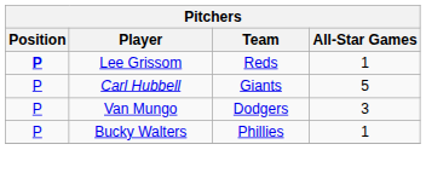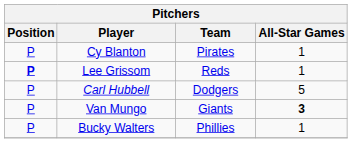 <table class="wikitable" style="font-size: 100%; text-align:right;">
 <tr>
 <th colspan="4">Pitchers</th>
 </tr>
 <tr>
 <th>Position</th>
 <th width="150">Player</th>
 <th width="100">Team</th>
 <th>All-Star Games</th>
 </tr>
 <tr>
+<td align="center"><a href='#'>P</a></td>
+<td align="center"><a href='#'>Cy Blanton</a></td>
+<td align="center"><a href='#'>Pirates</a></td>
+<td align="center">1</td>
+</tr>
+<tr>
 <td align="center"><strong><a href='#'>P</a></strong></td>
 <td align="center"><a href='#'>Lee Grissom</a></td>
 <td align="center"><a href='#'>Reds</a></td>
 <td align="center">1</td>
 </tr>
 <tr>
 <td align="center"><a href='#'>P</a></td>
 <td align="center"><em><a href='#'>Carl Hubbell</a></em></td>
-<td align="center"><a href='#'>Giants</a></td>
+<td align="center"><a href='#'>Dodgers</a></td>
 <td align="center">5</td>
 </tr>
 <tr>
 <td align="center"><a href='#'>P</a></td>
 <td align="center"><a href='#'>Van Mungo</a></td>
-<td align="center"><a href='#'>Dodgers</a></td>
-<td align="center">3</td>
+<td align="center"><a href='#'>Giants</a></td>
+<td align="center"><strong>3</strong></td>
 </tr>
 <tr>
 <td align="center"><a href='#'>P</a></td>
 <td align="center"><a href='#'>Bucky Walters</a></td>
 <td align="center"><a href='#'>Phillies</a></td>
 <td align="center">1</td>
 </tr>
 <tr>
 </tr>
 </table>
